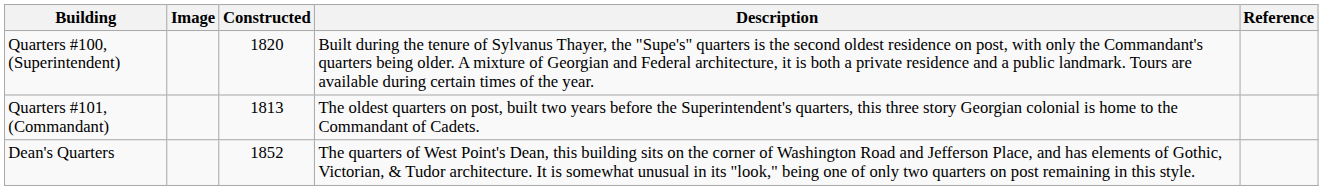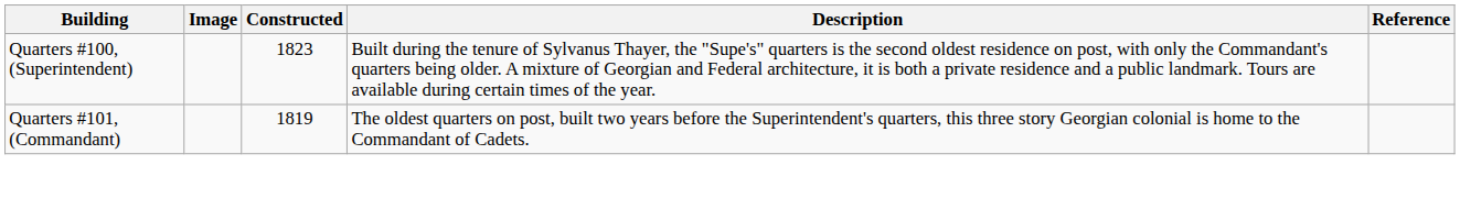 <table class="wikitable sortable" style="width:100%">
 <tr>
 <th width="*">Building</th>
 <th width="*" class="unsortable">Image</th>
 <th width="*">Constructed</th>
 <th width="*" class="unsortable">Description</th>
 <th wdith="*" class="unsortable">Reference</th>
 </tr>
 <tr valign="top">
 <td>Quarters #100, (Superintendent)</td>
 <td align="center"></td>
-<td align="center">1820</td>
+<td align="center">1823</td>
 <td>Built during the tenure of Sylvanus Thayer, the "Supe's" quarters is the second oldest residence on post, with only the Commandant's quarters being older. A mixture of Georgian and Federal architecture, it is both a private residence and a public landmark. Tours are available during certain times of the year.</td>
 <td align="center"></td>
 </tr>
 <tr valign="top">
 <td>Quarters #101, (Commandant)</td>
 <td align="center"></td>
-<td align="center">1813</td>
+<td align="center">1819</td>
 <td>The oldest quarters on post, built two years before the Superintendent's quarters, this three story Georgian colonial is home to the Commandant of Cadets.</td>
 <td align="center"></td>
 </tr>
-<tr valign="top">
-<td>Dean's Quarters</td>
-<td align="center"></td>
-<td align="center">1852</td>
-<td>The quarters of West Point's Dean, this building sits on the corner of Washington Road and Jefferson Place, and has elements of Gothic, Victorian, & Tudor architecture. It is somewhat unusual in its "look," being one of only two quarters on post remaining in this style.</td>
-<td align="center"></td>
-</tr>
 </table>
